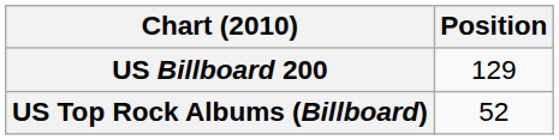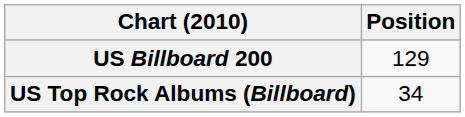 <table class="wikitable sortable plainrowheaders" style="text-align:center;">
 <tr>
 <th scope="col">Chart (2010)</th>
 <th scope="col">Position</th>
 </tr>
 <tr>
 <th scope="row">US <em>Billboard</em> 200</th>
 <td>129</td>
 </tr>
 <tr>
 <th scope="row">US Top Rock Albums (<em>Billboard</em>)</th>
-<td>52</td>
+<td>34</td>
 </tr>
 </table>
